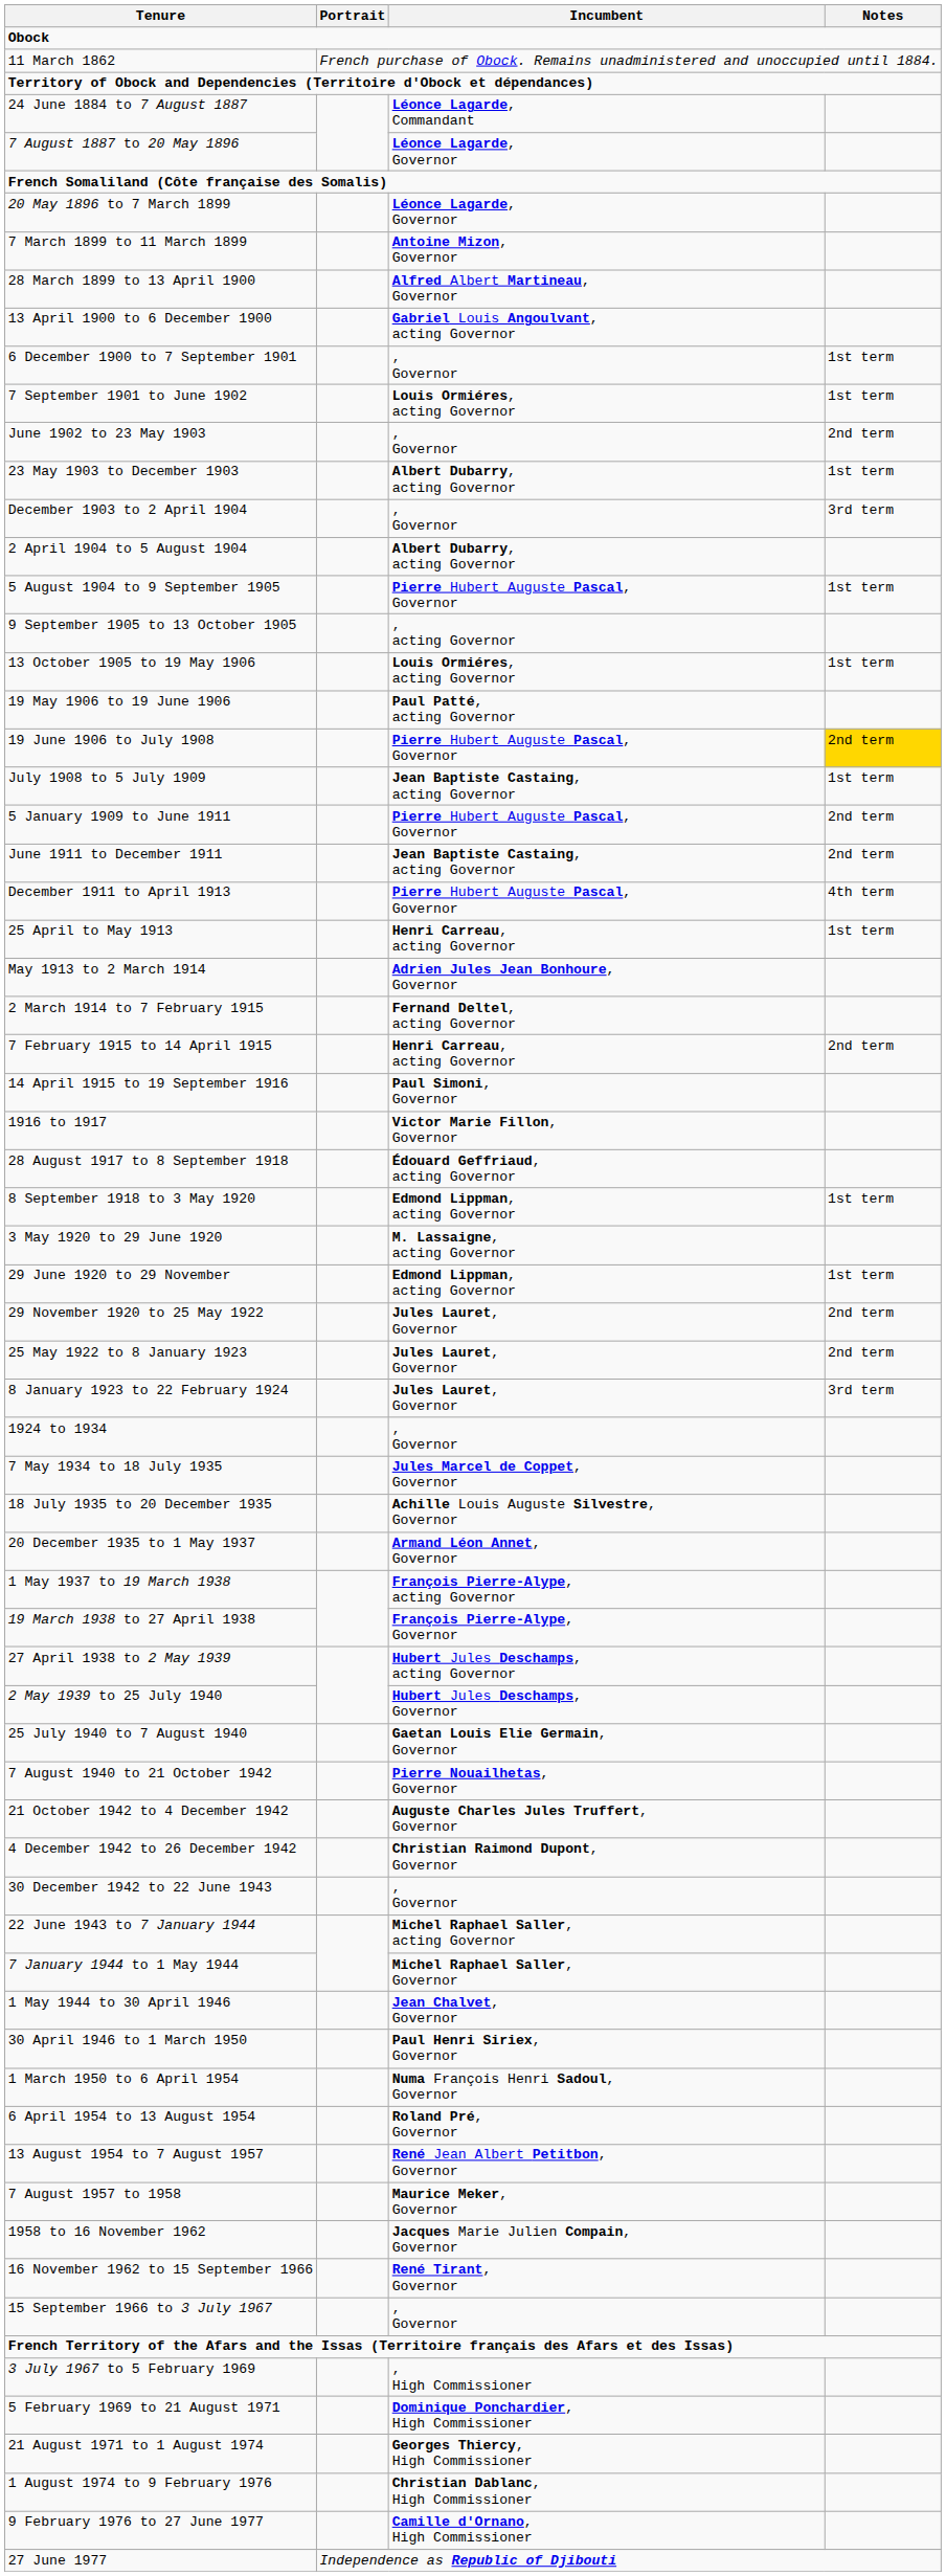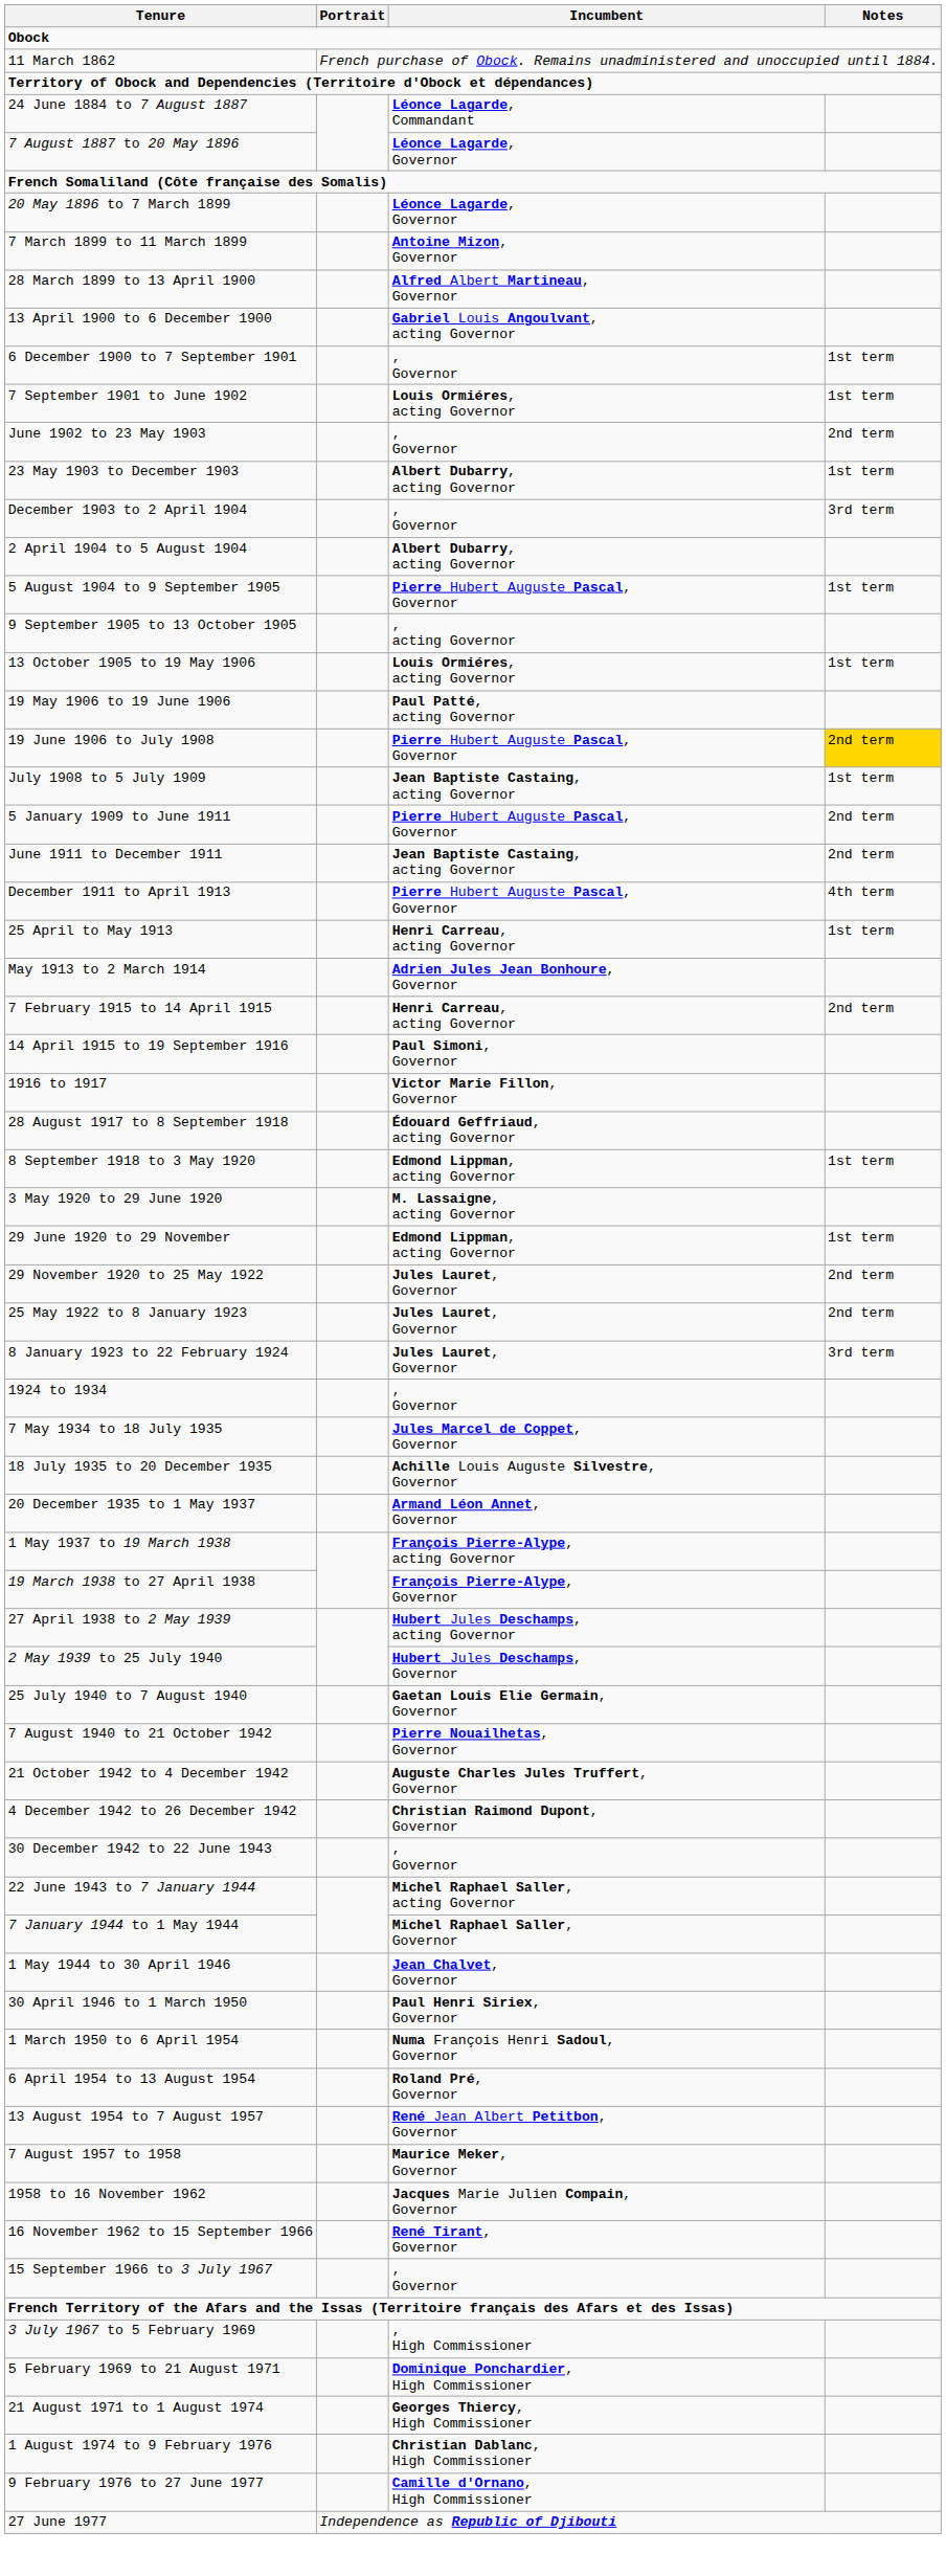 <table class="wikitable">
 <tr align=left>
 <th>Tenure</th>
 <th width=60px>Portrait</th>
 <th>Incumbent</th>
 <th>Notes</th>
 </tr>
 <tr valign=top>
 <td colspan="4"><strong>Obock</strong></td>
 </tr>
 <tr valign=top>
 <td>11 March 1862</td>
 <td colspan="3"><em>French purchase of <a href='#'>Obock</a>. Remains unadministered and unoccupied until 1884.</em></td>
 </tr>
 <tr valign=top>
 <td colspan="4"><strong>Territory of Obock and Dependencies (Territoire d'Obock et dépendances)</strong></td>
 </tr>
 <tr valign=top>
 <td>24 June 1884 to <em>7 August 1887</em></td>
 <td rowspan=2></td>
 <td><strong><a href='#'>Léonce Lagarde</a></strong>, <br>Commandant</td>
 <td></td>
 </tr>
 <tr valign=top>
 <td><em>7 August 1887</em> to <em>20 May 1896</em></td>
 <td><strong><a href='#'>Léonce Lagarde</a></strong>, <br>Governor</td>
 <td></td>
 </tr>
 <tr valign=top>
 <td colspan="4"><strong>French Somaliland (Côte française des Somalis)</strong></td>
 </tr>
 <tr valign=top>
 <td><em>20 May 1896</em> to 7 March 1899</td>
 <td></td>
 <td><strong><a href='#'>Léonce Lagarde</a></strong>, <br>Governor</td>
 <td></td>
 </tr>
 <tr valign=top>
 <td>7 March 1899 to 11 March 1899</td>
 <td></td>
 <td><strong><a href='#'>Antoine Mizon</a></strong>, <br>Governor</td>
 <td></td>
 </tr>
 <tr valign=top>
 <td>28 March 1899 to 13 April 1900</td>
 <td></td>
 <td><a href='#'><strong>Alfred</strong> Albert <strong>Martineau</strong></a>, <br>Governor</td>
 <td></td>
 </tr>
 <tr valign=top>
 <td>13 April 1900 to 6 December 1900</td>
 <td></td>
 <td><a href='#'><strong>Gabriel</strong> Louis <strong>Angoulvant</strong></a>, <br>acting Governor</td>
 <td></td>
 </tr>
 <tr valign=top>
 <td>6 December 1900 to 7 September 1901</td>
 <td></td>
 <td><strong></strong>, <br>Governor</td>
 <td>1st term</td>
 </tr>
 <tr valign=top>
 <td>7 September 1901 to June 1902</td>
 <td></td>
 <td><strong>Louis Ormiéres</strong>, <br>acting Governor</td>
 <td>1st term</td>
 </tr>
 <tr valign=top>
 <td>June 1902 to 23 May 1903</td>
 <td></td>
 <td><strong></strong>, <br>Governor</td>
 <td>2nd term</td>
 </tr>
 <tr valign=top>
 <td>23 May 1903 to December 1903</td>
 <td></td>
 <td><strong>Albert Dubarry</strong>, <br>acting Governor</td>
 <td>1st term</td>
 </tr>
 <tr valign=top>
 <td>December 1903 to  2 April 1904</td>
 <td></td>
 <td><strong></strong>, <br>Governor</td>
 <td>3rd term</td>
 </tr>
 <tr valign=top>
 <td>2 April 1904 to 5 August 1904</td>
 <td></td>
 <td><strong>Albert Dubarry</strong>, <br>acting Governor</td>
 <td></td>
 </tr>
 <tr valign=top>
 <td>5 August 1904 to  9 September 1905</td>
 <td></td>
 <td><a href='#'><strong>Pierre</strong> Hubert Auguste <strong>Pascal</strong></a>, <br>Governor</td>
 <td>1st term</td>
 </tr>
 <tr valign=top>
 <td>9 September 1905 to 13 October 1905</td>
 <td></td>
 <td><strong></strong>, <br>acting Governor</td>
 <td></td>
 </tr>
 <tr valign=top>
 <td>13 October 1905 to 19 May 1906</td>
 <td></td>
 <td><strong>Louis Ormiéres</strong>, <br>acting Governor</td>
 <td>1st term</td>
 </tr>
 <tr valign=top>
 <td>19 May 1906 to 19 June 1906</td>
 <td></td>
 <td><strong>Paul Patté</strong>, <br>acting Governor</td>
 <td></td>
 </tr>
 <tr valign=top>
 <td>19 June 1906 to July 1908</td>
 <td></td>
 <td><a href='#'><strong>Pierre</strong> Hubert Auguste <strong>Pascal</strong></a>, <br>Governor</td>
 <td style="background: gold;">2nd term</td>
 </tr>
 <tr valign=top>
 <td>July 1908 to  5 July 1909</td>
 <td></td>
 <td><strong>Jean Baptiste Castaing</strong>, <br>acting Governor</td>
 <td>1st term</td>
 </tr>
 <tr valign=top>
 <td>5 January 1909 to June 1911</td>
 <td></td>
 <td><a href='#'><strong>Pierre</strong> Hubert Auguste <strong>Pascal</strong></a>, <br>Governor</td>
 <td>2nd term</td>
 </tr>
 <tr valign=top>
 <td>June 1911 to December 1911</td>
 <td></td>
 <td><strong>Jean Baptiste Castaing</strong>, <br>acting Governor</td>
 <td>2nd term</td>
 </tr>
 <tr valign=top>
 <td>December 1911 to April 1913</td>
 <td></td>
 <td><a href='#'><strong>Pierre</strong> Hubert Auguste <strong>Pascal</strong></a>, <br>Governor</td>
 <td>4th term</td>
 </tr>
 <tr valign=top>
 <td>25 April to May 1913</td>
 <td></td>
 <td><strong>Henri Carreau</strong>, <br>acting Governor</td>
 <td>1st term</td>
 </tr>
 <tr valign=top>
 <td>May 1913 to 2 March 1914</td>
 <td></td>
 <td><strong><a href='#'>Adrien Jules Jean Bonhoure</a></strong>, <br>Governor</td>
-<td></td>
-</tr>
-<tr valign=top>
-<td>2 March 1914 to 7 February 1915</td>
-<td></td>
-<td><strong>Fernand Deltel</strong>, <br>acting Governor</td>
 <td></td>
 </tr>
 <tr valign=top>
 <td>7 February 1915 to 14 April 1915</td>
 <td></td>
 <td><strong>Henri Carreau</strong>, <br>acting Governor</td>
 <td>2nd term</td>
 </tr>
 <tr valign=top>
 <td>14 April 1915 to 19 September 1916</td>
 <td></td>
 <td><strong>Paul Simoni</strong>, <br>Governor</td>
 <td></td>
 </tr>
 <tr valign=top>
 <td>1916 to 1917</td>
 <td></td>
 <td><strong>Victor Marie Fillon</strong>, <br>Governor</td>
 <td></td>
 </tr>
 <tr valign=top>
 <td>28 August 1917 to 8 September 1918</td>
 <td></td>
 <td><strong>Édouard Geffriaud</strong>, <br>acting Governor</td>
 <td></td>
 </tr>
 <tr valign=top>
 <td>8 September 1918 to 3 May 1920</td>
 <td></td>
 <td><strong>Edmond Lippman</strong>, <br>acting Governor</td>
 <td>1st term</td>
 </tr>
 <tr valign=top>
 <td>3 May 1920 to 29 June 1920</td>
 <td></td>
 <td><strong>M. Lassaigne</strong>, <br>acting Governor</td>
 <td></td>
 </tr>
 <tr valign=top>
 <td>29 June 1920 to 29 November</td>
 <td></td>
 <td><strong>Edmond Lippman</strong>, <br>acting Governor</td>
 <td>1st term</td>
 </tr>
 <tr valign=top>
 <td>29 November 1920 to 25 May 1922</td>
 <td></td>
 <td><strong>Jules Lauret</strong>, <br>Governor</td>
 <td>2nd term</td>
 </tr>
 <tr valign=top>
 <td>25 May 1922 to 8 January 1923</td>
 <td></td>
 <td><strong>Jules Lauret</strong>, <br>Governor</td>
 <td>2nd term</td>
 </tr>
 <tr valign=top>
 <td>8 January 1923 to 22 February 1924</td>
 <td></td>
 <td><strong>Jules Lauret</strong>, <br>Governor</td>
 <td>3rd term</td>
 </tr>
 <tr valign=top>
 <td>1924 to 1934</td>
 <td></td>
 <td><strong></strong>, <br>Governor</td>
 <td></td>
 </tr>
 <tr valign=top>
 <td>7 May 1934 to 18 July 1935</td>
 <td></td>
 <td><strong><a href='#'>Jules Marcel de Coppet</a></strong>, <br>Governor</td>
 <td></td>
 </tr>
 <tr valign=top>
 <td>18 July 1935 to 20 December 1935</td>
 <td></td>
 <td><strong>Achille</strong> Louis Auguste <strong>Silvestre</strong>, <br>Governor</td>
 <td></td>
 </tr>
 <tr valign=top>
 <td>20 December 1935 to 1 May 1937</td>
 <td></td>
 <td><strong><a href='#'>Armand Léon Annet</a></strong>, <br>Governor</td>
 <td></td>
 </tr>
 <tr valign=top>
 <td>1 May 1937 to <em>19 March 1938</em></td>
 <td rowspan=2></td>
 <td><strong><a href='#'>François Pierre-Alype</a></strong>, <br>acting Governor</td>
 <td></td>
 </tr>
 <tr valign=top>
 <td><em>19 March 1938</em> to 27 April 1938</td>
 <td><strong><a href='#'>François Pierre-Alype</a></strong>, <br>Governor</td>
 <td></td>
 </tr>
 <tr valign=top>
 <td>27 April 1938 to <em>2 May 1939</em></td>
 <td rowspan=2></td>
 <td><a href='#'><strong>Hubert</strong> Jules <strong>Deschamps</strong></a>, <br>acting Governor</td>
 <td></td>
 </tr>
 <tr valign=top>
 <td><em>2 May 1939</em> to 25 July 1940</td>
 <td><a href='#'><strong>Hubert</strong> Jules <strong>Deschamps</strong></a>, <br>Governor</td>
 <td></td>
 </tr>
 <tr valign=top>
 <td>25 July 1940 to 7 August 1940</td>
 <td></td>
 <td><strong>Gaetan Louis Elie Germain</strong>, <br>Governor</td>
 <td></td>
 </tr>
 <tr valign=top>
 <td>7 August 1940 to 21 October 1942</td>
 <td></td>
 <td><strong><a href='#'>Pierre Nouailhetas</a></strong>, <br>Governor</td>
 <td></td>
 </tr>
 <tr valign=top>
 <td>21 October 1942 to 4 December 1942</td>
 <td></td>
 <td><strong>Auguste Charles Jules Truffert</strong>, <br>Governor</td>
 <td></td>
 </tr>
 <tr valign=top>
 <td>4 December 1942 to 26 December 1942</td>
 <td></td>
 <td><strong>Christian Raimond Dupont</strong>, <br>Governor</td>
 <td></td>
 </tr>
 <tr valign=top>
 <td>30 December 1942 to 22 June 1943</td>
 <td></td>
 <td><strong></strong>, <br>Governor</td>
 <td></td>
 </tr>
 <tr valign=top>
 <td>22 June 1943 to <em>7 January 1944</em></td>
 <td rowspan=2></td>
 <td><strong>Michel Raphael Saller</strong>, <br>acting Governor</td>
 <td></td>
 </tr>
 <tr valign=top>
 <td><em>7 January 1944</em> to 1 May 1944</td>
 <td><strong>Michel Raphael Saller</strong>, <br>Governor</td>
 <td></td>
 </tr>
 <tr valign=top>
 <td>1 May 1944 to 30 April 1946</td>
 <td></td>
 <td><strong><a href='#'>Jean Chalvet</a></strong>, <br>Governor</td>
 <td></td>
 </tr>
 <tr valign=top>
 <td>30 April 1946 to 1 March 1950</td>
 <td></td>
 <td><strong>Paul Henri Siriex</strong>, <br>Governor</td>
 <td></td>
 </tr>
 <tr valign=top>
 <td>1 March 1950 to 6 April 1954</td>
 <td></td>
 <td><strong>Numa</strong> François Henri <strong>Sadoul</strong>, <br>Governor</td>
 <td></td>
 </tr>
 <tr valign=top>
 <td>6 April 1954 to 13 August 1954</td>
 <td></td>
 <td><strong>Roland Pré</strong>, <br>Governor</td>
 <td></td>
 </tr>
 <tr valign=top>
 <td>13 August 1954 to 7 August 1957</td>
 <td></td>
 <td><a href='#'><strong>René</strong> Jean Albert <strong>Petitbon</strong></a>, <br>Governor</td>
 <td></td>
 </tr>
 <tr valign=top>
 <td>7 August 1957 to 1958</td>
 <td></td>
 <td><strong>Maurice Meker</strong>, <br>Governor</td>
 <td></td>
 </tr>
 <tr valign=top>
 <td>1958 to 16 November 1962</td>
 <td></td>
 <td><strong>Jacques</strong> Marie Julien <strong>Compain</strong>, <br>Governor</td>
 <td></td>
 </tr>
 <tr valign=top>
 <td>16 November 1962 to 15 September 1966</td>
 <td></td>
 <td><strong><a href='#'>René Tirant</a></strong>, <br>Governor</td>
 <td></td>
 </tr>
 <tr valign=top>
 <td>15 September 1966 to <em>3 July 1967</em></td>
 <td></td>
 <td>, <br>Governor</td>
 <td></td>
 </tr>
 <tr valign=top>
 <td colspan="4"><strong>French Territory of the Afars and the Issas (Territoire français des Afars et des Issas)</strong></td>
 </tr>
 <tr valign=top>
 <td><em>3 July 1967</em> to 5 February 1969</td>
 <td></td>
 <td>, <br>High Commissioner</td>
 <td></td>
 </tr>
 <tr valign=top>
 <td>5 February 1969 to 21 August 1971</td>
 <td></td>
 <td><strong><a href='#'>Dominique Ponchardier</a></strong>, <br>High Commissioner</td>
 <td></td>
 </tr>
 <tr valign=top>
 <td>21 August 1971 to 1 August 1974</td>
 <td></td>
 <td><strong>Georges Thiercy</strong>, <br>High Commissioner</td>
 <td></td>
 </tr>
 <tr valign=top>
 <td>1 August 1974 to 9 February 1976</td>
 <td></td>
 <td><strong>Christian Dablanc</strong>, <br>High Commissioner</td>
 <td></td>
 </tr>
 <tr valign=top>
 <td>9 February 1976 to 27 June 1977</td>
 <td></td>
 <td><strong><a href='#'>Camille d'Ornano</a></strong>, <br>High Commissioner</td>
 <td></td>
 </tr>
 <tr valign=top>
 <td>27 June 1977</td>
 <td colspan="3"><em>Independence as <strong><a href='#'>Republic of Djibouti</a><strong><em></td>
 </tr>
 </table>
